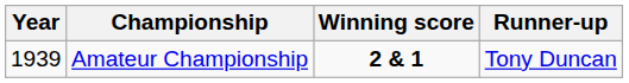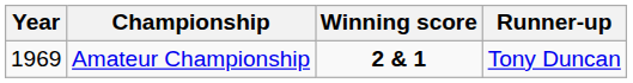 <table class="wikitable">
 <tr>
 <th>Year</th>
 <th>Championship</th>
 <th>Winning score</th>
 <th>Runner-up</th>
 </tr>
 <tr>
-<td>1939</td>
+<td>1969</td>
 <td><a href='#'>Amateur Championship</a></td>
 <td align=center><strong>2 & 1</strong></td>
 <td> <a href='#'>Tony Duncan</a></td>
 </tr>
 </table>
